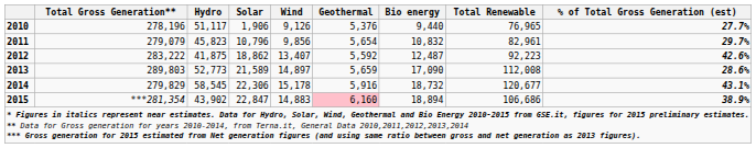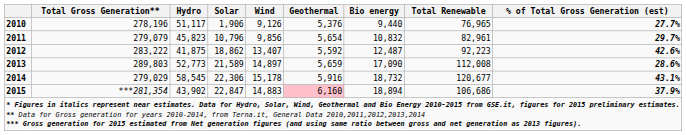 <table class="wikitable">
 <tr>
 <th></th>
 <th>Total Gross Generation**</th>
 <th>Hydro</th>
 <th>Solar</th>
 <th>Wind</th>
 <th>Geothermal</th>
 <th>Bio energy</th>
 <th>Total Renewable</th>
 <th>% of Total Gross Generation (est)</th>
 </tr>
 <tr>
 <td><strong>2010</strong></td>
 <td style="text-align:right;">278,196</td>
 <td style="text-align:right;">51,117</td>
 <td style="text-align:right;">1,906</td>
 <td style="text-align:right;">9,126</td>
 <td style="text-align:right;">5,376</td>
 <td style="text-align:right;">9,440</td>
 <td style="text-align:right;">76,965</td>
 <td style="text-align:right;"><strong><em>27.7%</em></strong></td>
 </tr>
 <tr>
 <td><strong>2011</strong></td>
 <td style="text-align:right;">279,079</td>
 <td style="text-align:right;">45,823</td>
 <td style="text-align:right;">10,796</td>
 <td style="text-align:right;">9,856</td>
 <td style="text-align:right;">5,654</td>
 <td style="text-align:right;">10,832</td>
 <td style="text-align:right;">82,961</td>
 <td style="text-align:right;"><strong><em>29.7%</em></strong></td>
 </tr>
 <tr>
 <td><strong>2012</strong></td>
 <td style="text-align:right;">283,222</td>
 <td style="text-align:right;">41,875</td>
 <td style="text-align:right;">18,862</td>
 <td style="text-align:right;">13,407</td>
 <td style="text-align:right;">5,592</td>
 <td style="text-align:right;">12,487</td>
 <td style="text-align:right;">92,223</td>
 <td style="text-align:right;"><strong><em>42.6%</em></strong></td>
 </tr>
 <tr>
 <td><strong>2013</strong></td>
 <td style="text-align:right;">289,803</td>
 <td style="text-align:right;">52,773</td>
 <td style="text-align:right;">21,589</td>
 <td style="text-align:right;">14,897</td>
 <td style="text-align:right;">5,659</td>
 <td style="text-align:right;">17,090</td>
 <td style="text-align:right;">112,008</td>
 <td style="text-align:right;"><strong><em>28.6%</em></strong></td>
 </tr>
 <tr>
 <td><strong>2014</strong></td>
-<td style="text-align:right;">279,829</td>
+<td style="text-align:right;">279,029</td>
 <td style="text-align:right;">58,545</td>
 <td style="text-align:right;">22,306</td>
 <td style="text-align:right;">15,178</td>
 <td style="text-align:right;">5,916</td>
 <td style="text-align:right;">18,732</td>
 <td style="text-align:right;">120,677</td>
 <td style="text-align:right;"><strong><em>43.1%</em></strong></td>
 </tr>
 <tr>
 <td><strong>2015</strong></td>
 <td style="text-align:right;"><em>***281,354</em></td>
 <td style="text-align:right;">43,902</td>
 <td style="text-align:right;">22,847</td>
 <td style="text-align:right;">14,883</td>
 <td style="background: pink; text-align:right;">6,160</td>
 <td style="text-align:right;">18,894</td>
 <td style="text-align:right;">106,686</td>
-<td style="text-align:right;"><strong><em>38.9%</em></strong></td>
+<td style="text-align:right;"><strong><em>37.9%</em></strong></td>
 </tr>
 <tr>
 <td colspan=9><small><strong><em>*<strong> Figures in italics represent near estimates. Data for Hydro, Solar, Wind, Geothermal and  Bio Energy 2010-2015 from GSE.it, figures for 2015 preliminary estimates.<em><br></em></strong>**</strong> Data for Gross generation for years 2010-2014, from Terna.it, General Data 2010,2011,2012,2013,2014</em> <br><strong><em>***<strong> Gross generation for 2015 estimated from Net generation figures (and using same ratio between gross and net generation as 2013 figures).<em></small></td>
 </tr>
 </table>
